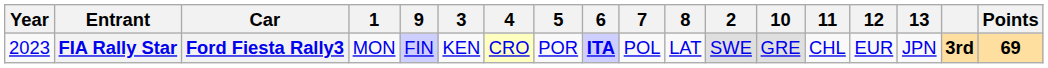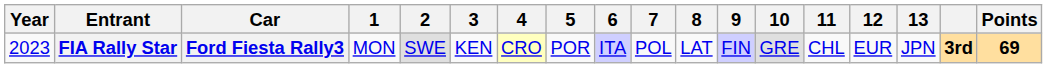 <table class="wikitable" style="text-align:center; font-size:85%">
 <tr>
 <th>Year</th>
 <th>Entrant</th>
 <th>Car</th>
 <th>1</th>
-<th>9</th>
+<th>2</th>
 <th>3</th>
 <th>4</th>
 <th>5</th>
 <th>6</th>
 <th>7</th>
 <th>8</th>
-<th>2</th>
+<th>9</th>
 <th>10</th>
 <th>11</th>
 <th>12</th>
 <th>13</th>
 <th></th>
 <th>Points</th>
 </tr>
 <tr>
 <td><a href='#'>2023</a></td>
 <th nowrap><a href='#'>FIA Rally Star</a></th>
 <th nowrap><a href='#'>Ford Fiesta Rally3</a></th>
 <td><a href='#'>MON</a></td>
-<td style="background:#CFCFFF;"><a href='#'>FIN</a><br></td>
+<td style="background:#DFDFDF;"><a href='#'>SWE</a><br></td>
 <td><a href='#'>KEN</a></td>
 <td style="background:#FFFFBF"><a href='#'>CRO</a><br></td>
 <td><a href='#'>POR</a></td>
-<td style="background:#CFCFFF"><strong><a href='#'>ITA</a><br></strong></td>
+<td style="background:#CFCFFF"><a href='#'>ITA</a><br></td>
 <td><a href='#'>POL</a></td>
 <td><a href='#'>LAT</a></td>
-<td style="background:#DFDFDF;"><a href='#'>SWE</a><br></td>
+<td style="background:#CFCFFF;"><a href='#'>FIN</a><br></td>
 <td style="background:#DFDFDF"><a href='#'>GRE</a><br></td>
 <td><a href='#'>CHL</a></td>
 <td><a href='#'>EUR</a></td>
 <td><a href='#'>JPN</a></td>
 <th style="background:#FFDF9F;">3rd</th>
 <th style="background:#FFDF9F;">69</th>
 </tr>
 </table>
